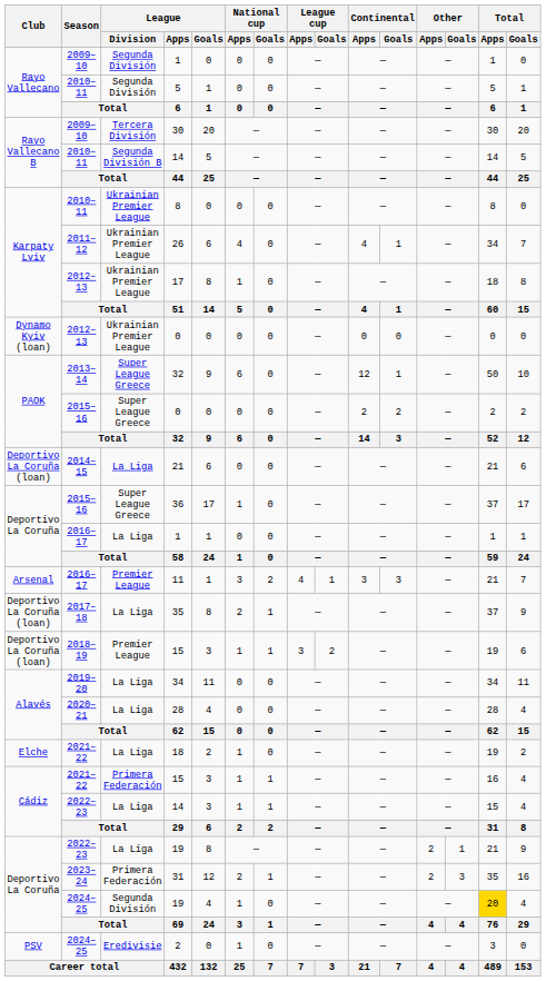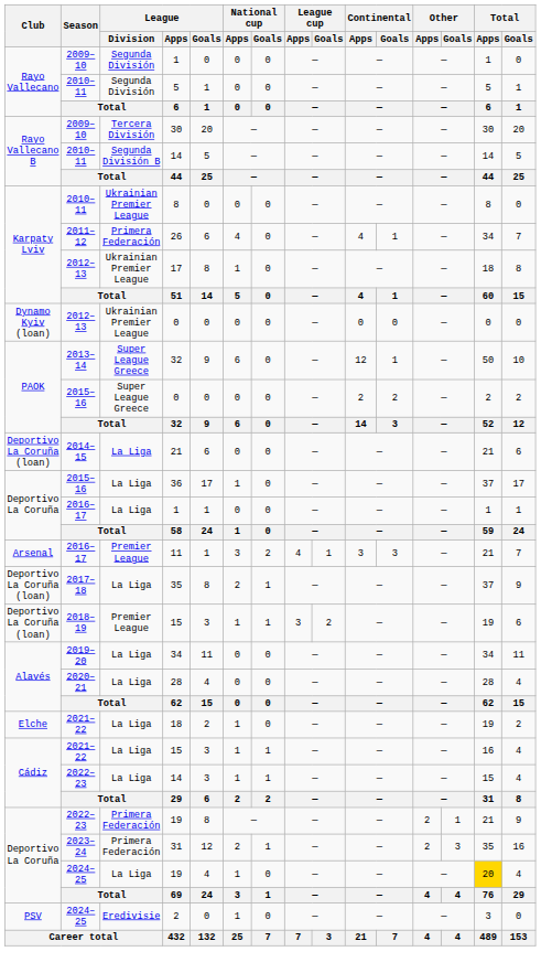 <table class="wikitable" style="text-align:center">
 <tr>
 <th rowspan=2>Club</th>
 <th rowspan=2>Season</th>
 <th colspan=3>League</th>
 <th colspan=2>National cup</th>
 <th colspan=2>League cup</th>
 <th colspan=2>Continental</th>
 <th colspan=2>Other</th>
 <th colspan=2>Total</th>
 </tr>
 <tr>
 <th>Division</th>
 <th>Apps</th>
 <th>Goals</th>
 <th>Apps</th>
 <th>Goals</th>
 <th>Apps</th>
 <th>Goals</th>
 <th>Apps</th>
 <th>Goals</th>
 <th>Apps</th>
 <th>Goals</th>
 <th>Apps</th>
 <th>Goals</th>
 </tr>
 <tr>
 <td rowspan="3"><a href='#'>Rayo Vallecano</a></td>
 <td><a href='#'>2009–10</a></td>
 <td><a href='#'>Segunda División</a></td>
 <td>1</td>
 <td>0</td>
 <td>0</td>
 <td>0</td>
 <td colspan="2">—</td>
 <td colspan="2">—</td>
 <td colspan="2">—</td>
 <td>1</td>
 <td>0</td>
 </tr>
 <tr>
 <td><a href='#'>2010–11</a></td>
 <td>Segunda División</td>
 <td>5</td>
 <td>1</td>
 <td>0</td>
 <td>0</td>
 <td colspan="2">—</td>
 <td colspan="2">—</td>
 <td colspan="2">—</td>
 <td>5</td>
 <td>1</td>
 </tr>
 <tr>
 <th colspan="2">Total</th>
 <th>6</th>
 <th>1</th>
 <th>0</th>
 <th>0</th>
 <th colspan="2">—</th>
 <th colspan="2">—</th>
 <th colspan="2">—</th>
 <th>6</th>
 <th>1</th>
 </tr>
 <tr>
 <td rowspan="3"><a href='#'>Rayo Vallecano B</a></td>
 <td><a href='#'>2009–10</a></td>
 <td><a href='#'>Tercera División</a></td>
 <td>30</td>
 <td>20</td>
 <td colspan="2">—</td>
 <td colspan="2">—</td>
 <td colspan="2">—</td>
 <td colspan="2">—</td>
 <td>30</td>
 <td>20</td>
 </tr>
 <tr>
 <td><a href='#'>2010–11</a></td>
 <td><a href='#'>Segunda División B</a></td>
 <td>14</td>
 <td>5</td>
 <td colspan="2">—</td>
 <td colspan="2">—</td>
 <td colspan="2">—</td>
 <td colspan="2">—</td>
 <td>14</td>
 <td>5</td>
 </tr>
 <tr>
 <th colspan="2">Total</th>
 <th>44</th>
 <th>25</th>
 <th colspan="2">—</th>
 <th colspan="2">—</th>
 <th colspan="2">—</th>
 <th colspan="2">—</th>
 <th>44</th>
 <th>25</th>
 </tr>
 <tr>
 <td rowspan="4"><a href='#'>Karpaty Lviv</a></td>
 <td><a href='#'>2010–11</a></td>
 <td><a href='#'>Ukrainian Premier League</a></td>
 <td>8</td>
 <td>0</td>
 <td>0</td>
 <td>0</td>
 <td colspan="2">—</td>
 <td colspan="2">—</td>
 <td colspan="2">—</td>
 <td>8</td>
 <td>0</td>
 </tr>
 <tr>
 <td><a href='#'>2011–12</a></td>
-<td>Ukrainian Premier League</td>
+<td><a href='#'>Primera Federación</a></td>
 <td>26</td>
 <td>6</td>
 <td>4</td>
 <td>0</td>
 <td colspan="2">—</td>
 <td>4</td>
 <td>1</td>
 <td colspan="2">—</td>
 <td>34</td>
 <td>7</td>
 </tr>
 <tr>
 <td><a href='#'>2012–13</a></td>
 <td>Ukrainian Premier League</td>
 <td>17</td>
 <td>8</td>
 <td>1</td>
 <td>0</td>
 <td colspan="2">—</td>
 <td colspan="2">—</td>
 <td colspan="2">—</td>
 <td>18</td>
 <td>8</td>
 </tr>
 <tr>
 <th colspan="2">Total</th>
 <th>51</th>
 <th>14</th>
 <th>5</th>
 <th>0</th>
 <th colspan="2">—</th>
 <th>4</th>
 <th>1</th>
 <th colspan="2">—</th>
 <th>60</th>
 <th>15</th>
 </tr>
 <tr>
 <td><a href='#'>Dynamo Kyiv</a> (loan)</td>
 <td><a href='#'>2012–13</a></td>
 <td>Ukrainian Premier League</td>
 <td>0</td>
 <td>0</td>
 <td>0</td>
 <td>0</td>
 <td colspan="2">—</td>
 <td>0</td>
 <td>0</td>
 <td colspan="2">—</td>
 <td>0</td>
 <td>0</td>
 </tr>
 <tr>
 <td rowspan="3"><a href='#'>PAOK</a></td>
 <td><a href='#'>2013–14</a></td>
 <td><a href='#'>Super League Greece</a></td>
 <td>32</td>
 <td>9</td>
 <td>6</td>
 <td>0</td>
 <td colspan="2">—</td>
 <td>12</td>
 <td>1</td>
 <td colspan="2">—</td>
 <td>50</td>
 <td>10</td>
 </tr>
 <tr>
 <td><a href='#'>2015–16</a></td>
 <td>Super League Greece</td>
 <td>0</td>
 <td>0</td>
 <td>0</td>
 <td>0</td>
 <td colspan="2">—</td>
 <td>2</td>
 <td>2</td>
 <td colspan="2">—</td>
 <td>2</td>
 <td>2</td>
 </tr>
 <tr>
 <th colspan="2">Total</th>
 <th>32</th>
 <th>9</th>
 <th>6</th>
 <th>0</th>
 <th colspan="2">—</th>
 <th>14</th>
 <th>3</th>
 <th colspan="2">—</th>
 <th>52</th>
 <th>12</th>
 </tr>
 <tr>
 <td><a href='#'>Deportivo La Coruña</a> (loan)</td>
 <td><a href='#'>2014–15</a></td>
 <td><a href='#'>La Liga</a></td>
 <td>21</td>
 <td>6</td>
 <td>0</td>
 <td>0</td>
 <td colspan="2">—</td>
 <td colspan="2">—</td>
 <td colspan="2">—</td>
 <td>21</td>
 <td>6</td>
 </tr>
 <tr>
 <td rowspan="3">Deportivo La Coruña</td>
 <td><a href='#'>2015–16</a></td>
-<td>Super League Greece</td>
+<td>La Liga</td>
 <td>36</td>
 <td>17</td>
 <td>1</td>
 <td>0</td>
 <td colspan="2">—</td>
 <td colspan="2">—</td>
 <td colspan="2">—</td>
 <td>37</td>
 <td>17</td>
 </tr>
 <tr>
 <td><a href='#'>2016–17</a></td>
 <td>La Liga</td>
 <td>1</td>
 <td>1</td>
 <td>0</td>
 <td>0</td>
 <td colspan="2">—</td>
 <td colspan="2">—</td>
 <td colspan="2">—</td>
 <td>1</td>
 <td>1</td>
 </tr>
 <tr>
 <th colspan="2">Total</th>
 <th>58</th>
 <th>24</th>
 <th>1</th>
 <th>0</th>
 <th colspan="2">—</th>
 <th colspan="2">—</th>
 <th colspan="2">—</th>
 <th>59</th>
 <th>24</th>
 </tr>
 <tr>
 <td><a href='#'>Arsenal</a></td>
 <td><a href='#'>2016–17</a></td>
 <td><a href='#'>Premier League</a></td>
 <td>11</td>
 <td>1</td>
 <td>3</td>
 <td>2</td>
 <td>4</td>
 <td>1</td>
 <td>3</td>
 <td>3</td>
 <td colspan="2">—</td>
 <td>21</td>
 <td>7</td>
 </tr>
 <tr>
 <td>Deportivo La Coruña (loan)</td>
 <td><a href='#'>2017–18</a></td>
 <td>La Liga</td>
 <td>35</td>
 <td>8</td>
 <td>2</td>
 <td>1</td>
 <td colspan="2">—</td>
 <td colspan="2">—</td>
 <td colspan="2">—</td>
 <td>37</td>
 <td>9</td>
 </tr>
 <tr>
 <td>Deportivo La Coruña (loan)</td>
 <td><a href='#'>2018–19</a></td>
 <td>Premier League</td>
 <td>15</td>
 <td>3</td>
 <td>1</td>
 <td>1</td>
 <td>3</td>
 <td>2</td>
 <td colspan="2">—</td>
 <td colspan="2">—</td>
 <td>19</td>
 <td>6</td>
 </tr>
 <tr>
 <td rowspan="3"><a href='#'>Alavés</a></td>
 <td><a href='#'>2019–20</a></td>
 <td>La Liga</td>
 <td>34</td>
 <td>11</td>
 <td>0</td>
 <td>0</td>
 <td colspan="2">—</td>
 <td colspan="2">—</td>
 <td colspan="2">—</td>
 <td>34</td>
 <td>11</td>
 </tr>
 <tr>
 <td><a href='#'>2020–21</a></td>
 <td>La Liga</td>
 <td>28</td>
 <td>4</td>
 <td>0</td>
 <td>0</td>
 <td colspan="2">—</td>
 <td colspan="2">—</td>
 <td colspan="2">—</td>
 <td>28</td>
 <td>4</td>
 </tr>
 <tr>
 <th colspan="2">Total</th>
 <th>62</th>
 <th>15</th>
 <th>0</th>
 <th>0</th>
 <th colspan="2">—</th>
 <th colspan="2">—</th>
 <th colspan="2">—</th>
 <th>62</th>
 <th>15</th>
 </tr>
 <tr>
 <td><a href='#'>Elche</a></td>
 <td><a href='#'>2021–22</a></td>
 <td>La Liga</td>
 <td>18</td>
 <td>2</td>
 <td>1</td>
 <td>0</td>
 <td colspan="2">—</td>
 <td colspan="2">—</td>
 <td colspan="2">—</td>
 <td>19</td>
 <td>2</td>
 </tr>
 <tr>
 <td rowspan="3"><a href='#'>Cádiz</a></td>
 <td><a href='#'>2021–22</a></td>
-<td><a href='#'>Primera Federación</a></td>
+<td>La Liga</td>
 <td>15</td>
 <td>3</td>
 <td>1</td>
 <td>1</td>
 <td colspan="2">—</td>
 <td colspan="2">—</td>
 <td colspan="2">—</td>
 <td>16</td>
 <td>4</td>
 </tr>
 <tr>
 <td><a href='#'>2022–23</a></td>
 <td>La Liga</td>
 <td>14</td>
 <td>3</td>
 <td>1</td>
 <td>1</td>
 <td colspan="2">—</td>
 <td colspan="2">—</td>
 <td colspan="2">—</td>
 <td>15</td>
 <td>4</td>
 </tr>
 <tr>
 <th colspan="2">Total</th>
 <th>29</th>
 <th>6</th>
 <th>2</th>
 <th>2</th>
 <th colspan="2">—</th>
 <th colspan="2">—</th>
 <th colspan="2">—</th>
 <th>31</th>
 <th>8</th>
 </tr>
 <tr>
 <td rowspan="4">Deportivo La Coruña</td>
 <td><a href='#'>2022–23</a></td>
-<td>La Liga</td>
+<td><a href='#'>Primera Federación</a></td>
 <td>19</td>
 <td>8</td>
 <td colspan="2">—</td>
 <td colspan="2">—</td>
 <td colspan="2">—</td>
 <td>2</td>
 <td>1</td>
 <td>21</td>
 <td>9</td>
 </tr>
 <tr>
 <td><a href='#'>2023–24</a></td>
 <td>Primera Federación</td>
 <td>31</td>
 <td>12</td>
 <td>2</td>
 <td>1</td>
 <td colspan="2">—</td>
 <td colspan="2">—</td>
 <td>2</td>
 <td>3</td>
 <td>35</td>
 <td>16</td>
 </tr>
 <tr>
 <td><a href='#'>2024–25</a></td>
-<td>Segunda División</td>
+<td>La Liga</td>
 <td>19</td>
 <td>4</td>
 <td>1</td>
 <td>0</td>
 <td colspan="2">—</td>
 <td colspan="2">—</td>
 <td colspan="2">—</td>
 <td style="background: gold;">20</td>
 <td>4</td>
 </tr>
 <tr>
 <th colspan="2">Total</th>
 <th>69</th>
 <th>24</th>
 <th>3</th>
 <th>1</th>
 <th colspan="2">—</th>
 <th colspan="2">—</th>
 <th>4</th>
 <th>4</th>
 <th>76</th>
 <th>29</th>
 </tr>
 <tr>
 <td><a href='#'>PSV</a></td>
 <td><a href='#'>2024–25</a></td>
 <td><a href='#'>Eredivisie</a></td>
 <td>2</td>
 <td>0</td>
 <td>1</td>
 <td>0</td>
 <td colspan="2">—</td>
 <td colspan="2">—</td>
 <td colspan="2">—</td>
 <td>3</td>
 <td>0</td>
 </tr>
 <tr>
 <th colspan="3">Career total</th>
 <th>432</th>
 <th>132</th>
 <th>25</th>
 <th>7</th>
 <th>7</th>
 <th>3</th>
 <th>21</th>
 <th>7</th>
 <th>4</th>
 <th>4</th>
 <th>489</th>
 <th>153</th>
 </tr>
 </table>
